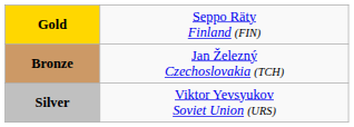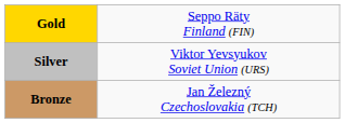 <table class="wikitable" style=" text-align:center; font-size:110%;" width="35%">
 <tr>
 <td bgcolor="gold"><strong>Gold</strong></td>
 <td> <a href='#'>Seppo Räty</a><br><em><a href='#'>Finland</a> <small>(FIN)</small></em></td>
 </tr>
 <tr>
+<td bgcolor="silver"><strong>Silver</strong></td>
+<td> <a href='#'>Viktor Yevsyukov</a><br><em><a href='#'>Soviet Union</a> <small>(URS)</small></em></td>
+</tr>
+<tr>
 <td bgcolor="CC9966"><strong>Bronze</strong></td>
 <td> <a href='#'>Jan Železný</a><br><em><a href='#'>Czechoslovakia</a> <small>(TCH)</small></em></td>
 </tr>
-<tr>
-<td bgcolor="silver"><strong>Silver</strong></td>
-<td> <a href='#'>Viktor Yevsyukov</a><br><em><a href='#'>Soviet Union</a> <small>(URS)</small></em></td>
-</tr>
 </table>
